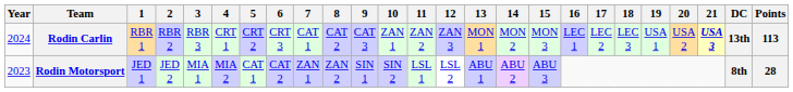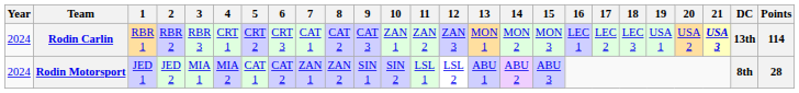 <table class="wikitable" style="text-align:center; font-size:85%">
 <tr>
 <th scope="col">Year</th>
 <th scope="col">Team</th>
 <th scope="col">1</th>
 <th scope="col">2</th>
 <th scope="col">3</th>
 <th scope="col">4</th>
 <th scope="col">5</th>
 <th scope="col">6</th>
 <th scope="col">7</th>
 <th scope="col">8</th>
 <th scope="col">9</th>
 <th scope="col">10</th>
 <th scope="col">11</th>
 <th scope="col">12</th>
 <th scope="col">13</th>
 <th scope="col">14</th>
 <th scope="col">15</th>
 <th scope="col">16</th>
 <th scope="col">17</th>
 <th scope="col">18</th>
 <th scope="col">19</th>
 <th scope="col">20</th>
 <th scope="col">21</th>
 <th scope="col">DC</th>
 <th scope="col">Points</th>
 </tr>
 <tr>
 <td scope="row"><a href='#'>2024</a></td>
 <th nowrap><a href='#'>Rodin Carlin</a></th>
 <td style="background:#FFDF9F;"><a href='#'>RBR<br>1</a><br></td>
 <td style="background:#CFCFFF;"><a href='#'>RBR<br>2</a><br></td>
 <td style="background:#DFFFDF;"><a href='#'>RBR<br>3</a><br></td>
 <td style="background:#DFFFDF;"><a href='#'>CRT<br>1</a><br></td>
 <td style="background:#CFCFFF;"><a href='#'>CRT<br>2</a><br></td>
 <td style="background:#DFFFDF;"><a href='#'>CRT<br>3</a><br></td>
 <td style="background:#DFFFDF;"><a href='#'>CAT<br>1</a><br></td>
 <td style="background:#CFCFFF;"><a href='#'>CAT<br>2</a><br></td>
 <td style="background:#CFCFFF;"><a href='#'>CAT<br>3</a><br></td>
 <td style="background:#DFFFDF;"><a href='#'>ZAN<br>1</a><br></td>
 <td style="background:#DFFFDF;"><a href='#'>ZAN<br>2</a><br></td>
 <td style="background:#CFCFFF;"><a href='#'>ZAN<br>3</a><br></td>
 <td style="background:#FFDF9F;"><a href='#'>MON<br>1</a><br></td>
 <td style="background:#DFFFDF;"><a href='#'>MON<br>2</a><br></td>
 <td style="background:#DFFFDF;"><a href='#'>MON<br>3</a><br></td>
 <td style="background:#CFCFFF;"><a href='#'>LEC<br>1</a><br></td>
 <td style="background:#DFFFDF;"><a href='#'>LEC<br>2</a><br></td>
 <td style="background:#DFFFDF;"><a href='#'>LEC<br>3</a><br></td>
 <td style="background:#DFFFDF;"><a href='#'>USA<br>1</a><br></td>
 <td style="background:#FFDF9F;"><a href='#'>USA<br>2</a><br></td>
 <td style="background:#FFFFBF;"><strong><em><a href='#'>USA<br>3</a></em></strong><br></td>
 <th>13th</th>
-<th>113</th>
+<th>114</th>
 </tr>
 <tr>
-<td scope="row"><a href='#'>2023</a></td>
+<td scope="row"><a href='#'>2024</a></td>
 <th nowrap><a href='#'>Rodin Motorsport</a></th>
 <td style="background:#CFCFFF;"><a href='#'>JED<br>1</a><br></td>
 <td style="background:#DFFFDF;"><a href='#'>JED<br>2</a><br></td>
 <td style="background:#DFFFDF;"><a href='#'>MIA<br>1</a><br></td>
 <td style="background:#CFCFFF;"><a href='#'>MIA<br>2</a><br></td>
 <td style="background:#DFFFDF;"><a href='#'>CAT<br>1</a><br></td>
 <td style="background:#CFCFFF;"><a href='#'>CAT<br>2</a><br></td>
 <td style="background:#CFCFFF;"><a href='#'>ZAN<br>1</a><br></td>
 <td style="background:#CFCFFF;"><a href='#'>ZAN<br>2</a><br></td>
 <td style="background:#CFCFFF;"><a href='#'>SIN<br>1</a><br></td>
 <td style="background:#CFCFFF;"><a href='#'>SIN<br>2</a><br></td>
 <td style="background:#DFFFDF;"><a href='#'>LSL<br>1</a><br></td>
 <td style="background:#FFFFFF;"><a href='#'>LSL<br>2</a><br></td>
 <td style="background:#CFCFFF;"><a href='#'>ABU<br>1</a><br></td>
 <td style="background:#EFCFFF;"><a href='#'>ABU<br>2</a><br></td>
 <td style="background:#CFCFFF;"><a href='#'>ABU<br>3</a><br></td>
 <td colspan=6></td>
 <th>8th</th>
 <th>28</th>
 </tr>
 </table>
